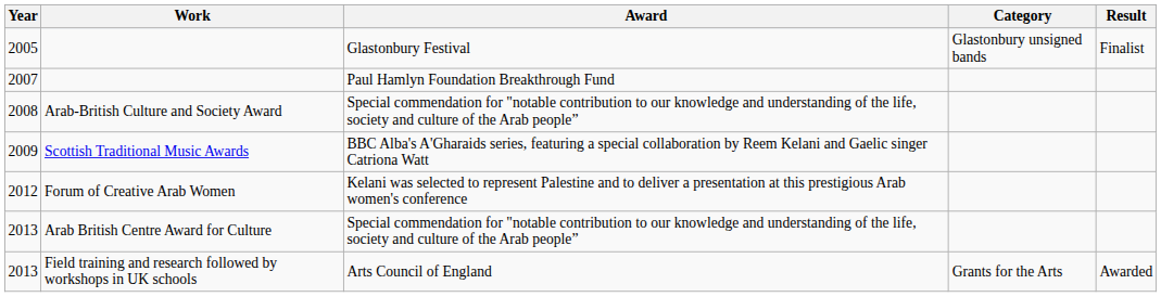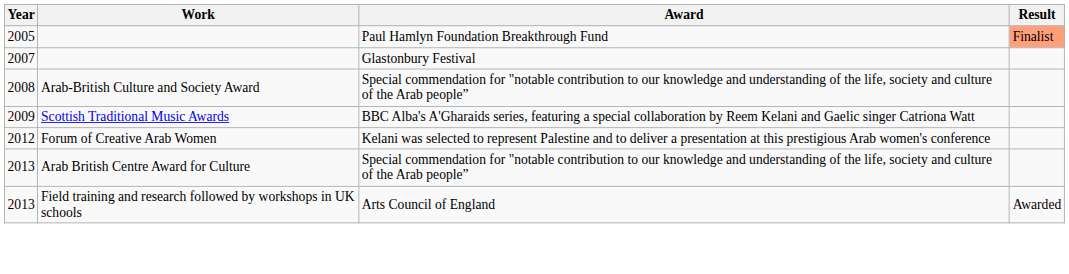 <table class="wikitable sortable">
 <tr style="background:#b0c4de; text-align:center;">
 <th>Year</th>
 <th>Work</th>
 <th>Award</th>
-<th>Category</th>
 <th>Result</th>
 </tr>
 <tr>
 <td rowspan="1">2005</td>
 <td></td>
-<td>Glastonbury Festival</td>
-<td>Glastonbury unsigned bands</td>
-<td>Finalist</td>
+<td>Paul Hamlyn Foundation Breakthrough Fund</td>
+<td style="background: lightsalmon;">Finalist</td>
 </tr>
 <tr>
 <td rowspan="1">2007</td>
 <td></td>
-<td>Paul Hamlyn Foundation Breakthrough Fund</td>
-<td></td>
+<td>Glastonbury Festival</td>
 <td></td>
 </tr>
 <tr>
 <td rowspan="1">2008</td>
 <td>Arab-British Culture and Society Award</td>
 <td>Special commendation for "notable contribution to our knowledge and understanding of the life, society and culture of the Arab people”</td>
 <td></td>
-<td></td>
 </tr>
 <tr>
 <td rowspan="1">2009</td>
 <td><a href='#'>Scottish Traditional Music Awards</a></td>
 <td>BBC Alba's A'Gharaids series, featuring a special collaboration by Reem Kelani and Gaelic singer Catriona Watt</td>
-<td></td>
 <td></td>
 </tr>
 <tr>
 <td rowspan="1">2012</td>
 <td>Forum of Creative Arab Women</td>
 <td>Kelani was selected to represent Palestine and to deliver a presentation at this prestigious Arab women's conference</td>
 <td></td>
-<td></td>
 </tr>
 <tr>
 <td rowspan="1">2013</td>
 <td>Arab British Centre Award for Culture</td>
 <td>Special commendation for "notable contribution to our knowledge and understanding of the life, society and culture of the Arab people”</td>
 <td></td>
-<td></td>
 </tr>
 <tr>
 <td rowspan="1">2013</td>
 <td>Field training and research followed by workshops in UK schools</td>
 <td>Arts Council of England</td>
-<td>Grants for the Arts</td>
 <td>Awarded</td>
 </tr>
 </table>
